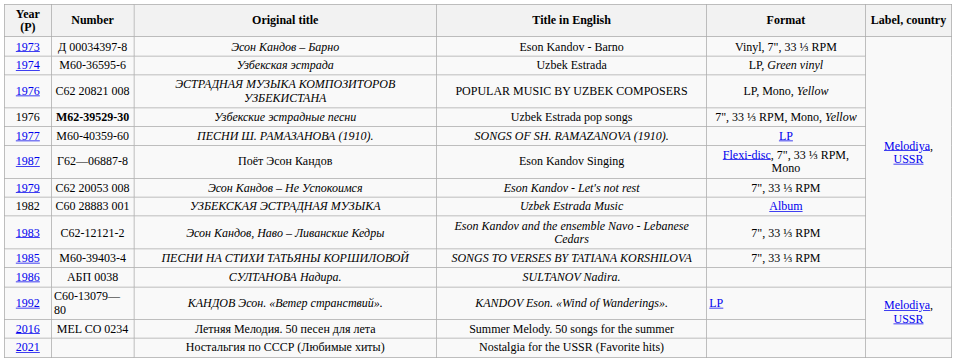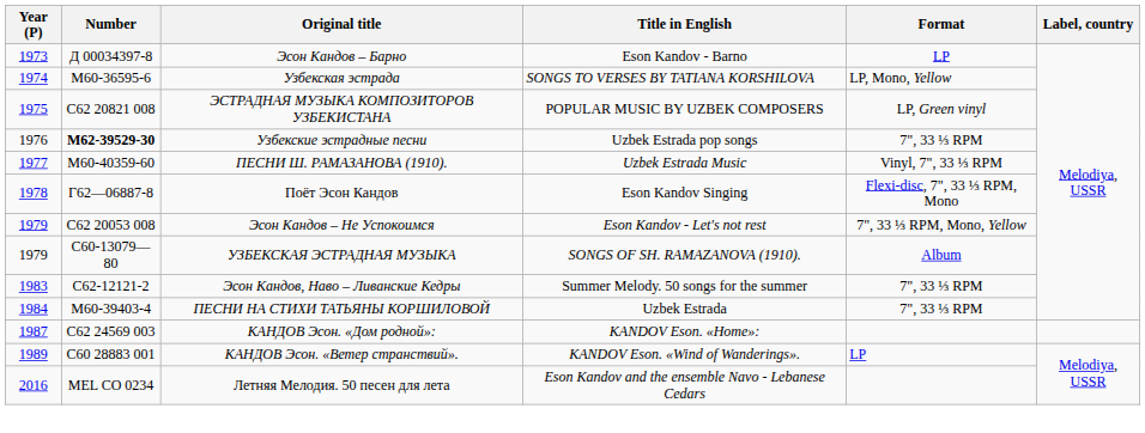 <table class="wikitable" style="margin:auto;">
 <tr>
 <th>Year (P)</th>
 <th>Number</th>
 <th>Original title</th>
 <th>Title in English</th>
 <th>Format</th>
 <th>Label, country</th>
 </tr>
 <tr style="text-align:center;">
 <td><a href='#'>1973</a></td>
 <td style="text-align:center;">Д 00034397-8</td>
 <td><em>Эсон Кандов – Барно</em></td>
 <td>Eson Kandov - Barno</td>
-<td>Vinyl, 7", 33 ⅓ RPM</td>
+<td><a href='#'>LP</a></td>
 <td rowspan="10"><a href='#'>Melodiya</a>, <a href='#'>USSR</a></td>
 </tr>
 <tr>
 <td style="text-align:center;"><a href='#'>1974</a></td>
 <td style="text-align:center;">М60-36595-6</td>
 <td style="text-align:center;"><em>Узбекская эстрада</em></td>
-<td style="text-align:center;">Uzbek Estrada</td>
-<td style="text-align:center;">LP, <em>Green vinyl</em></td>
+<td><em>SONGS TO VERSES BY TATIANA KORSHILOVA</em></td>
+<td>LP, Mono, <em>Yellow</em></td>
 </tr>
 <tr style="text-align:center;">
-<td><a href='#'>1976</a></td>
+<td><a href='#'>1975</a></td>
 <td>С62 20821 008</td>
 <td><em>ЭСТРАДНАЯ МУЗЫКА КОМПОЗИТОРОВ УЗБЕКИСТАНА</em></td>
 <td>POPULAR MUSIC BY UZBEK COMPOSERS</td>
-<td>LP, Mono, <em>Yellow</em></td>
+<td style="text-align:center;">LP, <em>Green vinyl</em></td>
 </tr>
 <tr style="text-align:center;">
 <td>1976</td>
 <td><strong>М62-39529-30</strong></td>
 <td><em>Узбекские эстрадные песни</em></td>
 <td>Uzbek Estrada pop songs</td>
-<td>7", 33 ⅓ RPM, Mono, <em>Yellow</em></td>
+<td>7", 33 ⅓ RPM</td>
 </tr>
 <tr style="text-align:center;">
 <td><a href='#'>1977</a></td>
 <td>М60-40359-60</td>
 <td><em>ПЕСНИ Ш. РАМАЗАНОВА (1910).</em></td>
-<td><em>SONGS OF SH. RAMAZANOVA (1910).</em></td>
-<td><a href='#'>LP</a></td>
+<td><em>Uzbek Estrada Music</em></td>
+<td>Vinyl, 7", 33 ⅓ RPM</td>
 </tr>
 <tr style="text-align:center;">
-<td><a href='#'>1987</a></td>
+<td><a href='#'>1978</a></td>
 <td>Г62—06887-8</td>
 <td>Поёт Эсон Кандов</td>
 <td>Eson Kandov Singing</td>
 <td><a href='#'>Flexi-disc</a>, 7", 33 ⅓ RPM, Mono</td>
 </tr>
 <tr style="text-align:center;">
 <td><a href='#'>1979</a></td>
 <td>С62 20053 008</td>
 <td><em>Эсон Кандов – Не Успокоимся</em></td>
 <td><em>Eson Kandov - Let's not rest</em></td>
-<td>7", 33 ⅓ RPM</td>
+<td>7", 33 ⅓ RPM, Mono, <em>Yellow</em></td>
 </tr>
 <tr style="text-align:center;">
-<td>1982</td>
-<td style="text-align:center;">С60 28883 001</td>
+<td>1979</td>
+<td>С60-13079—80</td>
 <td><em>УЗБЕКСКАЯ ЭСТРАДНАЯ МУЗЫКА</em></td>
-<td><em>Uzbek Estrada Music</em></td>
+<td><em>SONGS OF SH. RAMAZANOVA (1910).</em></td>
 <td><a href='#'>Album</a></td>
 </tr>
 <tr style="text-align:center;">
 <td><a href='#'>1983</a></td>
 <td>С62-12121-2</td>
 <td><em>Эсон Кандов, Наво – Ливанские Кедры</em></td>
-<td><em>Eson Kandov and the ensemble Navo - Lebanese Cedars</em></td>
+<td>Summer Melody. 50 songs for the summer</td>
 <td>7", 33 ⅓ RPM</td>
 </tr>
 <tr style="text-align:center;">
-<td><a href='#'>1985</a></td>
+<td><a href='#'>1984</a></td>
 <td>М60-39403-4</td>
 <td><em>ПЕСНИ НА СТИХИ ТАТЬЯНЫ КОРШИЛОВОЙ</em></td>
-<td><em>SONGS TO VERSES BY TATIANA KORSHILOVA</em></td>
+<td style="text-align:center;">Uzbek Estrada</td>
 <td>7", 33 ⅓ RPM</td>
 </tr>
-<tr style="text-align:center;">
-<td><a href='#'>1986</a></td>
-<td>АБП 0038</td>
-<td><em>СУЛТАНОВА Надира.</em></td>
-<td><em>SULTANOV Nadira.</em></td>
+<tr>
+<td style="text-align:center;"><a href='#'>1987</a></td>
+<td style="text-align:center;">С62 24569 003</td>
+<td style="text-align:center;"><em>КАНДОВ Эсон. «Дом родной»:</em></td>
+<td style="text-align:center;"><em>KANDOV Eson. «Home»:</em></td>
 <td></td>
-<td></td>
+<td style="text-align:center;"></td>
 </tr>
 <tr>
-<td style="text-align:center;"><a href='#'>1992</a></td>
-<td>С60-13079—80</td>
+<td style="text-align:center;"><a href='#'>1989</a></td>
+<td style="text-align:center;">С60 28883 001</td>
 <td style="text-align:center;"><em>КАНДОВ Эсон. «Ветер странствий».</em></td>
 <td style="text-align:center;"><em>KANDOV Eson. «Wind of Wanderings».</em></td>
 <td><a href='#'>LP</a></td>
 <td rowspan="2" style="text-align:center;"><a href='#'>Melodiya</a>, <a href='#'>USSR</a></td>
 </tr>
 <tr style="text-align:center;">
 <td><a href='#'>2016</a></td>
 <td>MEL CO 0234</td>
 <td>Летняя Мелодия. 50 песен для лета</td>
-<td>Summer Melody. 50 songs for the summer</td>
-<td></td>
-</tr>
-<tr style="text-align:center;">
-<td><a href='#'>2021</a></td>
-<td></td>
-<td>Ностальгия по СССР (Любимые хиты)</td>
-<td>Nostalgia for the USSR (Favorite hits)</td>
-<td></td>
+<td><em>Eson Kandov and the ensemble Navo - Lebanese Cedars</em></td>
 <td></td>
 </tr>
 </table>
